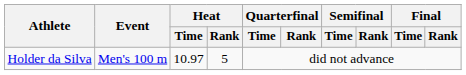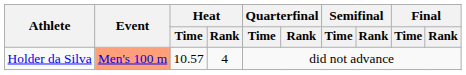 <table class=wikitable style="font-size:90%">
 <tr>
 <th rowspan="2">Athlete</th>
 <th rowspan="2">Event</th>
 <th colspan="2">Heat</th>
 <th colspan="2">Quarterfinal</th>
 <th colspan="2">Semifinal</th>
 <th colspan="2">Final</th>
 </tr>
 <tr style="font-size:95%">
 <th>Time</th>
 <th>Rank</th>
 <th>Time</th>
 <th>Rank</th>
 <th>Time</th>
 <th>Rank</th>
 <th>Time</th>
 <th>Rank</th>
 </tr>
 <tr align=center>
 <td align=left><a href='#'>Holder da Silva</a></td>
-<td align=left><a href='#'>Men's 100 m</a></td>
-<td>10.97</td>
-<td>5</td>
+<td align=left style="background: lightsalmon;"><a href='#'>Men's 100 m</a></td>
+<td>10.57</td>
+<td>4</td>
 <td colspan=6>did not advance</td>
 </tr>
 </table>
